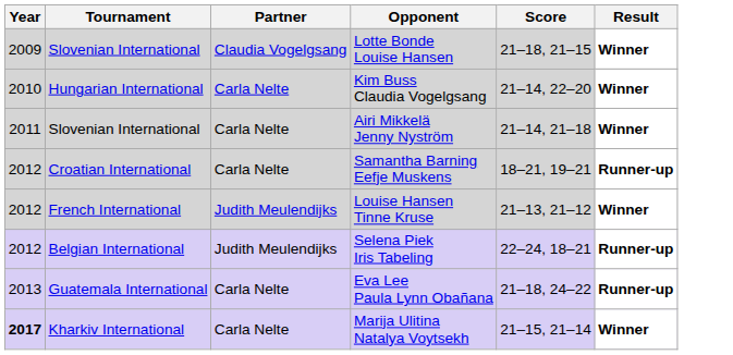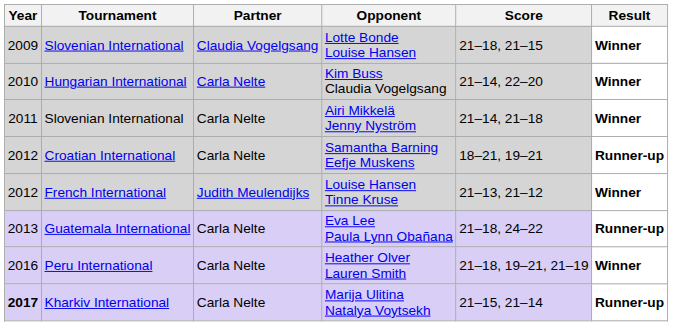 <table class="sortable wikitable" style="font-size: 90%;">
 <tr>
 <th>Year</th>
 <th>Tournament</th>
 <th>Partner</th>
 <th>Opponent</th>
 <th>Score</th>
 <th>Result</th>
 </tr>
 <tr style="background:#D5D5D5">
 <td align="center">2009</td>
 <td align="left"><a href='#'>Slovenian International</a></td>
 <td align="left"> <a href='#'>Claudia Vogelgsang</a></td>
 <td align="left"> <a href='#'>Lotte Bonde</a><br> <a href='#'>Louise Hansen</a></td>
 <td align="left">21–18, 21–15</td>
 <td style="text-align:left; background:white"> <strong>Winner</strong></td>
 </tr>
 <tr style="background:#D5D5D5">
 <td align="center">2010</td>
 <td align="left"><a href='#'>Hungarian International</a></td>
 <td align="left"> <a href='#'>Carla Nelte</a></td>
 <td align="left"> <a href='#'>Kim Buss</a><br> Claudia Vogelgsang</td>
 <td align="left">21–14, 22–20</td>
 <td style="text-align:left; background:white"> <strong>Winner</strong></td>
 </tr>
 <tr style="background:#D5D5D5">
 <td align="center">2011</td>
 <td align="left">Slovenian International</td>
 <td align="left"> Carla Nelte</td>
 <td align="left"> <a href='#'>Airi Mikkelä</a><br> <a href='#'>Jenny Nyström</a></td>
 <td align="left">21–14, 21–18</td>
 <td style="text-align:left; background:white"> <strong>Winner</strong></td>
 </tr>
 <tr style="background:#D5D5D5">
 <td align="center">2012</td>
 <td align="left"><a href='#'>Croatian International</a></td>
 <td align="left"> Carla Nelte</td>
 <td align="left"> <a href='#'>Samantha Barning</a><br> <a href='#'>Eefje Muskens</a></td>
 <td align="left">18–21, 19–21</td>
 <td style="text-align:left; background:white"> <strong>Runner-up</strong></td>
 </tr>
 <tr style="background:#D5D5D5">
 <td align="center">2012</td>
 <td align="left"><a href='#'>French International</a></td>
 <td align="left"> <a href='#'>Judith Meulendijks</a></td>
 <td align="left"> <a href='#'>Louise Hansen</a><br> <a href='#'>Tinne Kruse</a></td>
 <td align="left">21–13, 21–12</td>
 <td style="text-align:left; background:white"> <strong>Winner</strong></td>
 </tr>
 <tr style="background:#D8CEF6">
-<td align="center">2012</td>
-<td align="left"><a href='#'>Belgian International</a></td>
-<td align="left"> Judith Meulendijks</td>
-<td align="left"> <a href='#'>Selena Piek</a><br> <a href='#'>Iris Tabeling</a></td>
-<td align="left">22–24, 18–21</td>
-<td style="text-align:left; background:white"> <strong>Runner-up</strong></td>
-</tr>
-<tr style="background:#D8CEF6">
 <td align="center">2013</td>
 <td align="left"><a href='#'>Guatemala International</a></td>
 <td align="left"> Carla Nelte</td>
 <td align="left"> <a href='#'>Eva Lee</a><br> <a href='#'>Paula Lynn Obañana</a></td>
 <td align="left">21–18, 24–22</td>
 <td style="text-align:left; background:white"> <strong>Runner-up</strong></td>
 </tr>
 <tr style="background:#D8CEF6">
+<td align="center">2016</td>
+<td align="left"><a href='#'>Peru International</a></td>
+<td align="left"> Carla Nelte</td>
+<td align="left"> <a href='#'>Heather Olver</a><br> <a href='#'>Lauren Smith</a></td>
+<td align="left">21–18, 19–21, 21–19</td>
+<td style="text-align:left; background:white"> <strong>Winner</strong></td>
+</tr>
+<tr style="background:#D8CEF6">
 <td align="center"><strong>2017</strong></td>
 <td align="left"><a href='#'>Kharkiv International</a></td>
 <td align="left"> Carla Nelte</td>
 <td align="left"> <a href='#'>Marija Ulitina</a><br> <a href='#'>Natalya Voytsekh</a></td>
 <td align="left">21–15, 21–14</td>
-<td style="text-align:left; background:white"> <strong>Winner</strong></td>
+<td style="text-align:left; background:white"> <strong>Runner-up</strong></td>
 </tr>
 </table>
